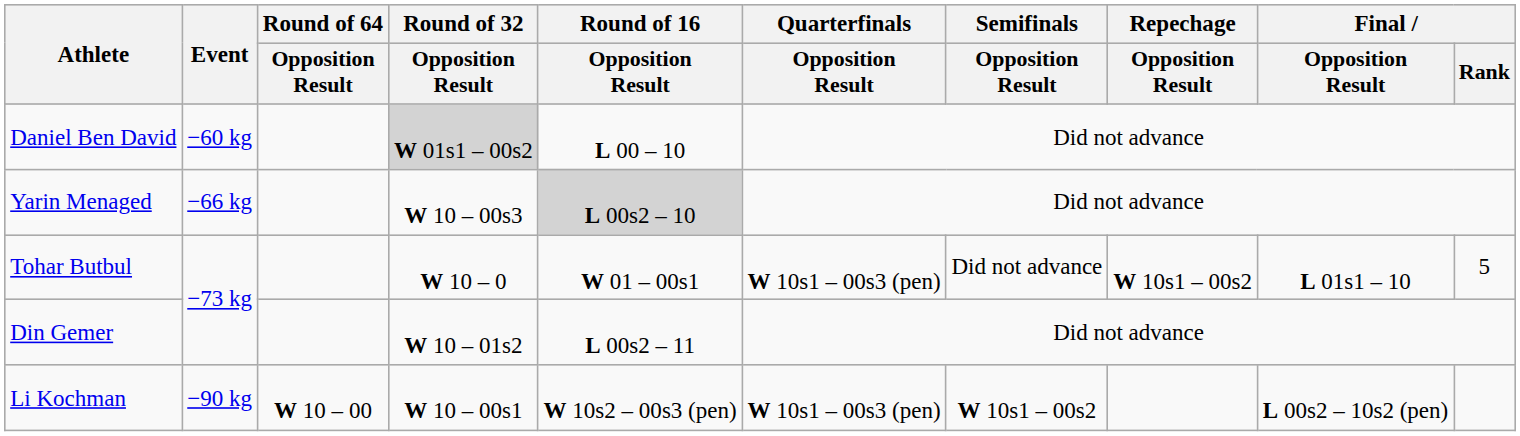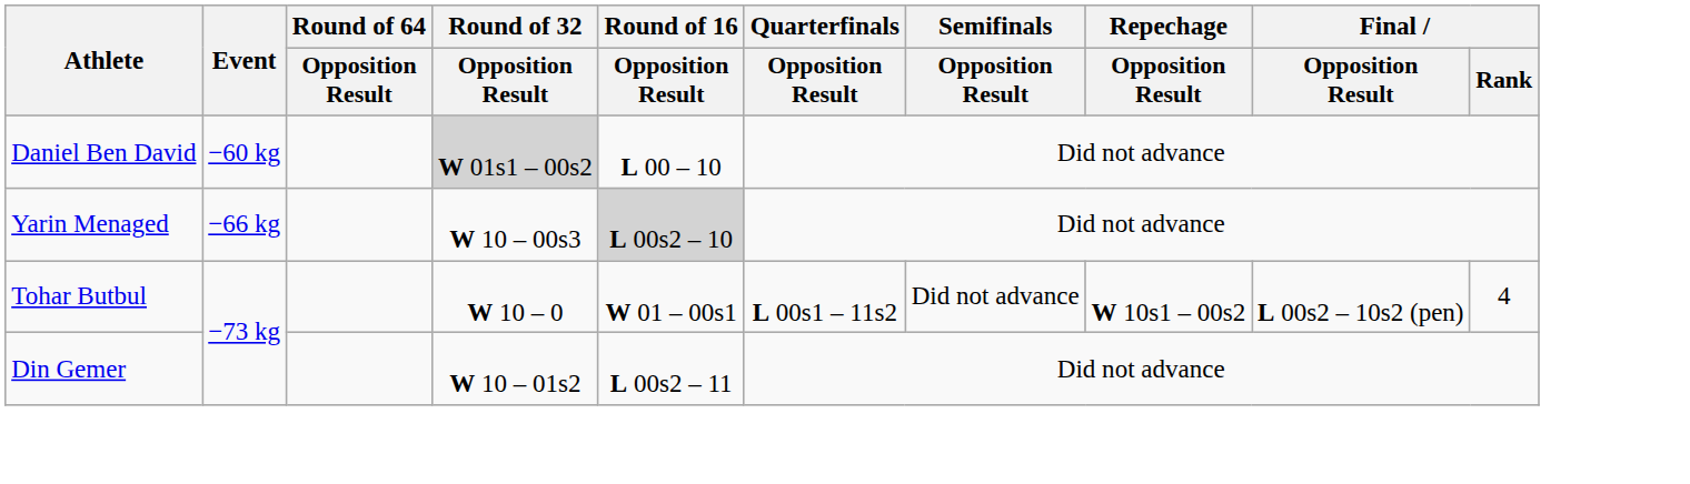 <table class="wikitable" style="font-size:90%">
 <tr>
 <th rowspan="2">Athlete</th>
 <th rowspan="2">Event</th>
 <th>Round of 64</th>
 <th>Round of 32</th>
 <th>Round of 16</th>
 <th>Quarterfinals</th>
 <th>Semifinals</th>
 <th>Repechage</th>
 <th colspan=2>Final / </th>
 </tr>
 <tr style="font-size:95%">
 <th>Opposition<br>Result</th>
 <th>Opposition<br>Result</th>
 <th>Opposition<br>Result</th>
 <th>Opposition<br>Result</th>
 <th>Opposition<br>Result</th>
 <th>Opposition<br>Result</th>
 <th>Opposition<br>Result</th>
 <th>Rank</th>
 </tr>
 <tr align=center>
 <td align=left><a href='#'>Daniel Ben David</a></td>
 <td align=left><a href='#'>−60 kg</a></td>
 <td></td>
 <td style="background: lightgrey;"><br><strong>W</strong> 01s1 – 00s2</td>
 <td><br><strong>L</strong> 00 – 10</td>
 <td colspan=5>Did not advance</td>
 </tr>
 <tr align=center>
 <td align=left><a href='#'>Yarin Menaged</a></td>
 <td align=left><a href='#'>−66 kg</a></td>
 <td></td>
 <td><br><strong>W</strong> 10 – 00s3</td>
 <td style="background: lightgrey;"><br><strong>L</strong> 00s2 – 10</td>
 <td colspan=5>Did not advance</td>
 </tr>
 <tr align=center>
 <td align=left><a href='#'>Tohar Butbul</a></td>
 <td align=left rowspan=2><a href='#'>−73 kg</a></td>
 <td></td>
 <td><br><strong>W</strong> 10 – 0</td>
 <td><br><strong>W</strong> 01 – 00s1</td>
-<td><br><strong>W</strong> 10s1 – 00s3 (pen)</td>
+<td><br><strong>L</strong> 00s1 – 11s2</td>
 <td>Did not advance</td>
 <td><br><strong>W</strong> 10s1 – 00s2</td>
-<td><br><strong>L</strong> 01s1 – 10</td>
-<td>5</td>
+<td><br><strong>L</strong> 00s2 – 10s2 (pen)</td>
+<td>4</td>
 </tr>
 <tr align=center>
 <td align=left><a href='#'>Din Gemer</a></td>
 <td></td>
 <td><br><strong>W</strong> 10 – 01s2</td>
 <td><br><strong>L</strong> 00s2 – 11</td>
 <td colspan=5>Did not advance</td>
 </tr>
-<tr align=center>
-<td align=left><a href='#'>Li Kochman</a></td>
-<td align=left><a href='#'>−90 kg</a></td>
-<td><br><strong>W</strong> 10 – 00</td>
-<td><br><strong>W</strong> 10 – 00s1</td>
-<td><br><strong>W</strong> 10s2 – 00s3 (pen)</td>
-<td><br><strong>W</strong> 10s1 – 00s3 (pen)</td>
-<td><br><strong>W</strong> 10s1 – 00s2</td>
-<td></td>
-<td><br><strong>L</strong> 00s2 – 10s2 (pen)</td>
-<td></td>
-</tr>
 </table>
